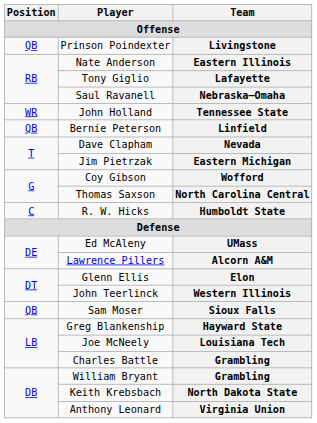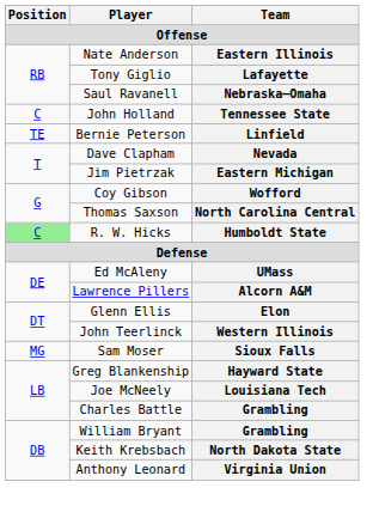 <table class="wikitable">
 <tr>
 <th>Position</th>
 <th>Player</th>
 <th>Team</th>
 </tr>
 <tr>
 <td colspan="3" style="text-align:center; background:#ddd;"><strong>Offense </strong></td>
-</tr>
-<tr style="text-align:center;">
-<td><a href='#'>QB</a></td>
-<td>Prinson Poindexter</td>
-<th Style = >Livingstone</th>
 </tr>
 <tr style="text-align:center;">
 <td rowspan="3"><a href='#'>RB</a></td>
 <td>Nate Anderson</td>
 <th Style = >Eastern Illinois</th>
 </tr>
 <tr style="text-align:center;">
 <td>Tony Giglio</td>
 <th Style = >Lafayette</th>
 </tr>
 <tr style="text-align:center;">
 <td>Saul Ravanell</td>
 <th Style = >Nebraska–Omaha</th>
 </tr>
 <tr style="text-align:center;">
-<td><a href='#'>WR</a></td>
+<td><a href='#'>C</a></td>
 <td>John Holland</td>
 <th Style = >Tennessee State</th>
 </tr>
 <tr style="text-align:center;">
-<td><a href='#'>QB</a></td>
+<td><a href='#'>TE</a></td>
 <td>Bernie Peterson</td>
 <th Style = >Linfield</th>
 </tr>
 <tr style="text-align:center;">
 <td rowspan="2"><a href='#'>T</a></td>
 <td>Dave Clapham</td>
 <th Style = >Nevada</th>
 </tr>
 <tr style="text-align:center;">
 <td>Jim Pietrzak</td>
 <th Style = >Eastern Michigan</th>
 </tr>
 <tr style="text-align:center;">
 <td rowspan="2"><a href='#'>G</a></td>
 <td>Coy Gibson</td>
 <th Style = >Wofford</th>
 </tr>
 <tr style="text-align:center;">
 <td>Thomas Saxson</td>
 <th Style = >North Carolina Central</th>
 </tr>
 <tr style="text-align:center;">
-<td><a href='#'>C</a></td>
+<td style="background: lightgreen;"><a href='#'>C</a></td>
 <td>R. W. Hicks</td>
 <th Style = >Humboldt State</th>
 </tr>
 <tr>
 <td colspan="3" style="text-align:center; background:#ddd;"><strong>Defense</strong></td>
 </tr>
 <tr style="text-align:center;">
 <td rowspan="2"><a href='#'>DE</a></td>
 <td>Ed McAleny</td>
 <th Style = >UMass</th>
 </tr>
 <tr style="text-align:center;">
 <td><a href='#'>Lawrence Pillers</a></td>
 <th Style = >Alcorn A&M</th>
 </tr>
 <tr style="text-align:center;">
 <td rowspan="2"><a href='#'>DT</a></td>
 <td>Glenn Ellis</td>
 <th Style = >Elon</th>
 </tr>
 <tr style="text-align:center;">
 <td>John Teerlinck</td>
 <th Style = >Western Illinois</th>
 </tr>
 <tr style="text-align:center;">
-<td><a href='#'>QB</a></td>
+<td><a href='#'>MG</a></td>
 <td>Sam Moser</td>
 <th Style = >Sioux Falls</th>
 </tr>
 <tr style="text-align:center;">
 <td rowspan="3"><a href='#'>LB</a></td>
 <td>Greg Blankenship</td>
 <th Style = >Hayward State</th>
 </tr>
 <tr style="text-align:center;">
 <td>Joe McNeely</td>
 <th Style = >Louisiana Tech</th>
 </tr>
 <tr style="text-align:center;">
 <td>Charles Battle</td>
 <th Style = >Grambling</th>
 </tr>
 <tr style="text-align:center;">
 <td rowspan="3"><a href='#'>DB</a></td>
 <td>William Bryant</td>
 <th Style = >Grambling</th>
 </tr>
 <tr style="text-align:center;">
 <td>Keith Krebsbach</td>
 <th Style = >North Dakota State</th>
 </tr>
 <tr style="text-align:center;">
 <td>Anthony Leonard</td>
 <th Style = >Virginia Union</th>
 </tr>
 </table>
